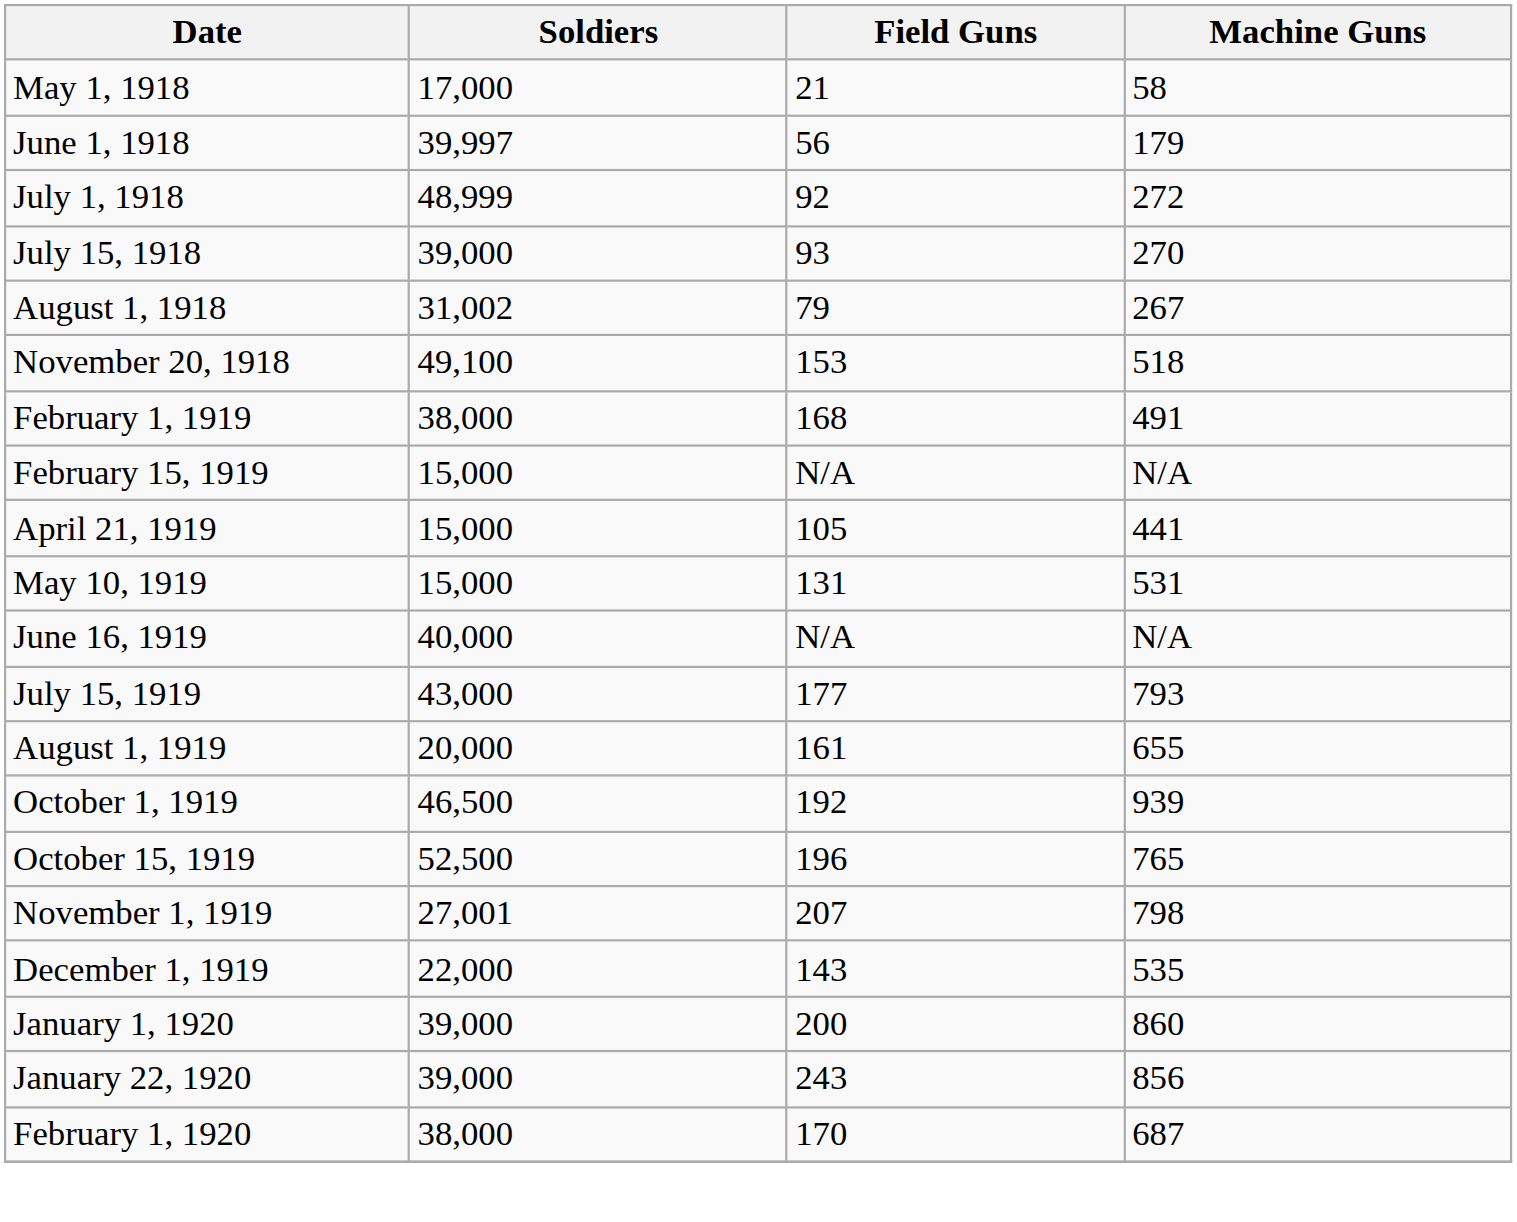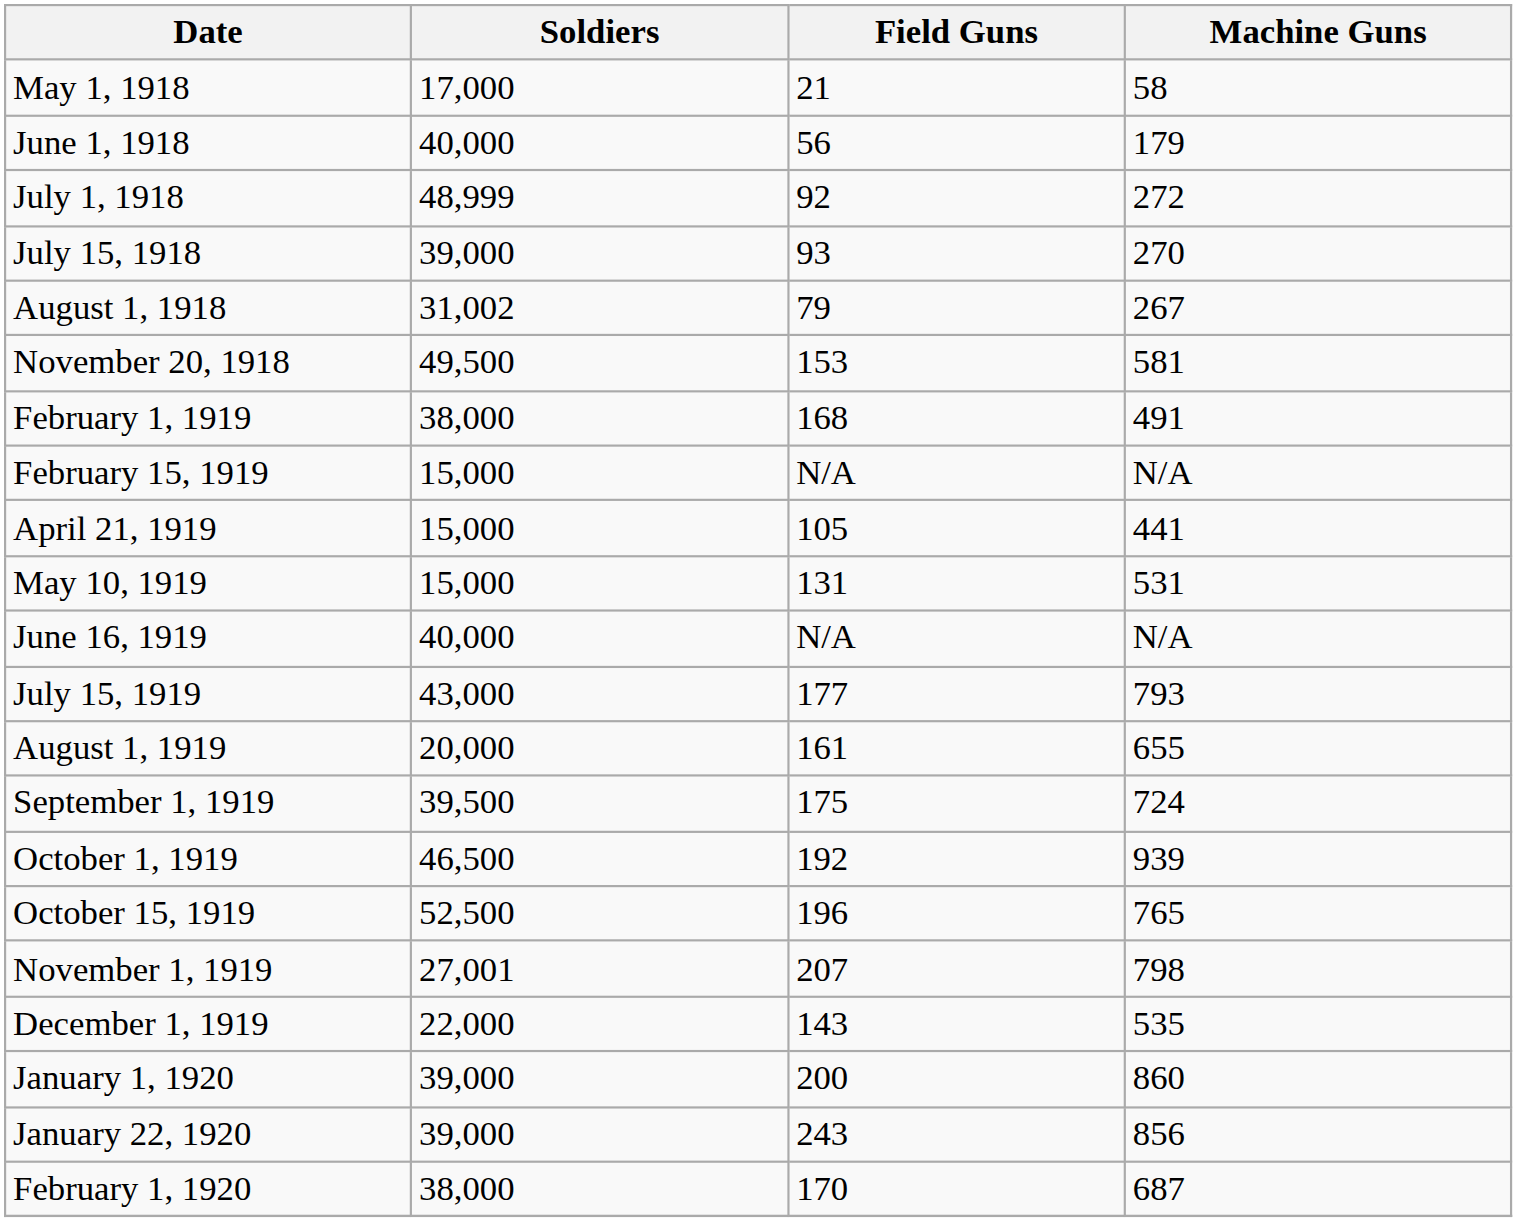 <table class=wikitable border="0" width="55%">
 <tr>
 <th width="5%">Date</th>
 <th width="5%">Soldiers</th>
 <th width="5%">Field Guns</th>
 <th width="5%">Machine Guns</th>
 </tr>
 <tr>
 <td>May 1, 1918</td>
 <td>17,000</td>
 <td>21</td>
 <td>58</td>
 </tr>
 <tr>
 <td>June 1, 1918</td>
-<td>39,997</td>
+<td>40,000</td>
 <td>56</td>
 <td>179</td>
 </tr>
 <tr>
 <td>July 1, 1918</td>
 <td>48,999</td>
 <td>92</td>
 <td>272</td>
 </tr>
 <tr>
 <td>July 15, 1918</td>
 <td>39,000</td>
 <td>93</td>
 <td>270</td>
 </tr>
 <tr>
 <td>August 1, 1918</td>
 <td>31,002</td>
 <td>79</td>
 <td>267</td>
 </tr>
 <tr>
 <td>November 20, 1918</td>
-<td>49,100</td>
+<td>49,500</td>
 <td>153</td>
-<td>518</td>
+<td>581</td>
 </tr>
 <tr>
 <td>February 1, 1919</td>
 <td>38,000</td>
 <td>168</td>
 <td>491</td>
 </tr>
 <tr>
 <td>February 15, 1919</td>
 <td>15,000</td>
 <td>N/A</td>
 <td>N/A</td>
 </tr>
 <tr>
 <td>April 21, 1919</td>
 <td>15,000</td>
 <td>105</td>
 <td>441</td>
 </tr>
 <tr>
 <td>May 10, 1919</td>
 <td>15,000</td>
 <td>131</td>
 <td>531</td>
 </tr>
 <tr>
 <td>June 16, 1919</td>
 <td>40,000</td>
 <td>N/A</td>
 <td>N/A</td>
 </tr>
 <tr>
 <td>July 15, 1919</td>
 <td>43,000</td>
 <td>177</td>
 <td>793</td>
 </tr>
 <tr>
 <td>August 1, 1919</td>
 <td>20,000</td>
 <td>161</td>
 <td>655</td>
+</tr>
+<tr>
+<td>September 1, 1919</td>
+<td>39,500</td>
+<td>175</td>
+<td>724</td>
 </tr>
 <tr>
 <td>October 1, 1919</td>
 <td>46,500</td>
 <td>192</td>
 <td>939</td>
 </tr>
 <tr>
 <td>October 15, 1919</td>
 <td>52,500</td>
 <td>196</td>
 <td>765</td>
 </tr>
 <tr>
 <td>November 1, 1919</td>
 <td>27,001</td>
 <td>207</td>
 <td>798</td>
 </tr>
 <tr>
 <td>December 1, 1919</td>
 <td>22,000</td>
 <td>143</td>
 <td>535</td>
 </tr>
 <tr>
 <td>January 1, 1920</td>
 <td>39,000</td>
 <td>200</td>
 <td>860</td>
 </tr>
 <tr>
 <td>January 22, 1920</td>
 <td>39,000</td>
 <td>243</td>
 <td>856</td>
 </tr>
 <tr>
 <td>February 1, 1920</td>
 <td>38,000</td>
 <td>170</td>
 <td>687</td>
 </tr>
 <tr>
 </tr>
 </table>
